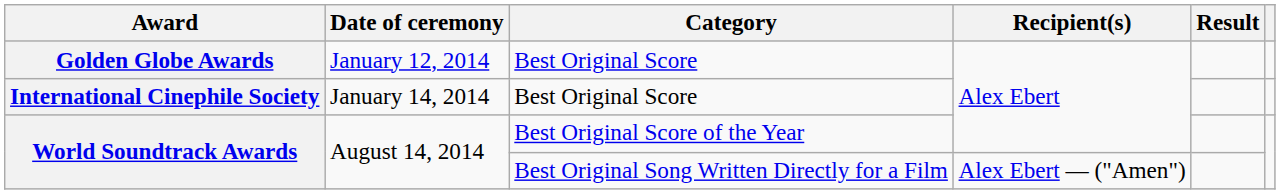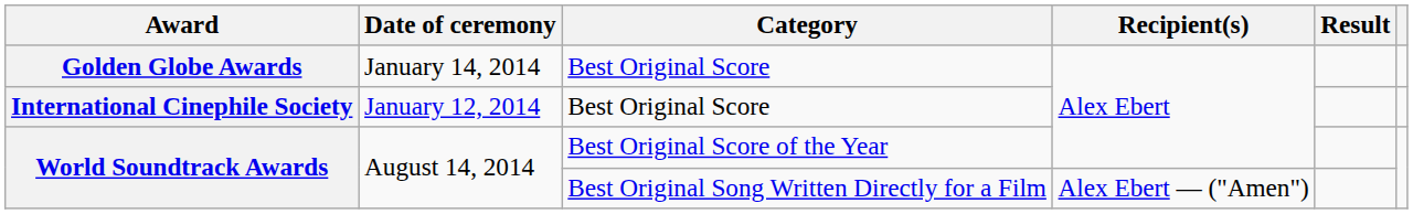 <table class="wikitable plainrowheaders sortable">
 <tr>
 <th scope="col">Award</th>
 <th scope="col">Date of ceremony</th>
 <th scope="col">Category</th>
 <th scope="col">Recipient(s)</th>
 <th scope="col">Result</th>
 <th scope="col" class="unsortable"></th>
 </tr>
 <tr>
 <th scope="row"><a href='#'>Golden Globe Awards</a></th>
-<td><a href='#'>January 12, 2014</a></td>
+<td>January 14, 2014</td>
 <td><a href='#'>Best Original Score</a></td>
 <td rowspan="3"><a href='#'>Alex Ebert</a></td>
 <td></td>
 <td align="center"><br></td>
 </tr>
 <tr>
 <th scope="row"><a href='#'>International Cinephile Society</a></th>
-<td>January 14, 2014</td>
+<td><a href='#'>January 12, 2014</a></td>
 <td>Best Original Score</td>
 <td></td>
 <td align="center"></td>
 </tr>
 <tr>
 <th scope="row" rowspan="2"><a href='#'>World Soundtrack Awards</a></th>
 <td rowspan="2">August 14, 2014</td>
 <td><a href='#'>Best Original Score of the Year</a></td>
 <td></td>
 <td rowspan="2" align="center"></td>
 </tr>
 <tr>
 <td><a href='#'>Best Original Song Written Directly for a Film</a></td>
 <td><a href='#'>Alex Ebert</a> — ("Amen")</td>
 <td></td>
 </tr>
 </table>
